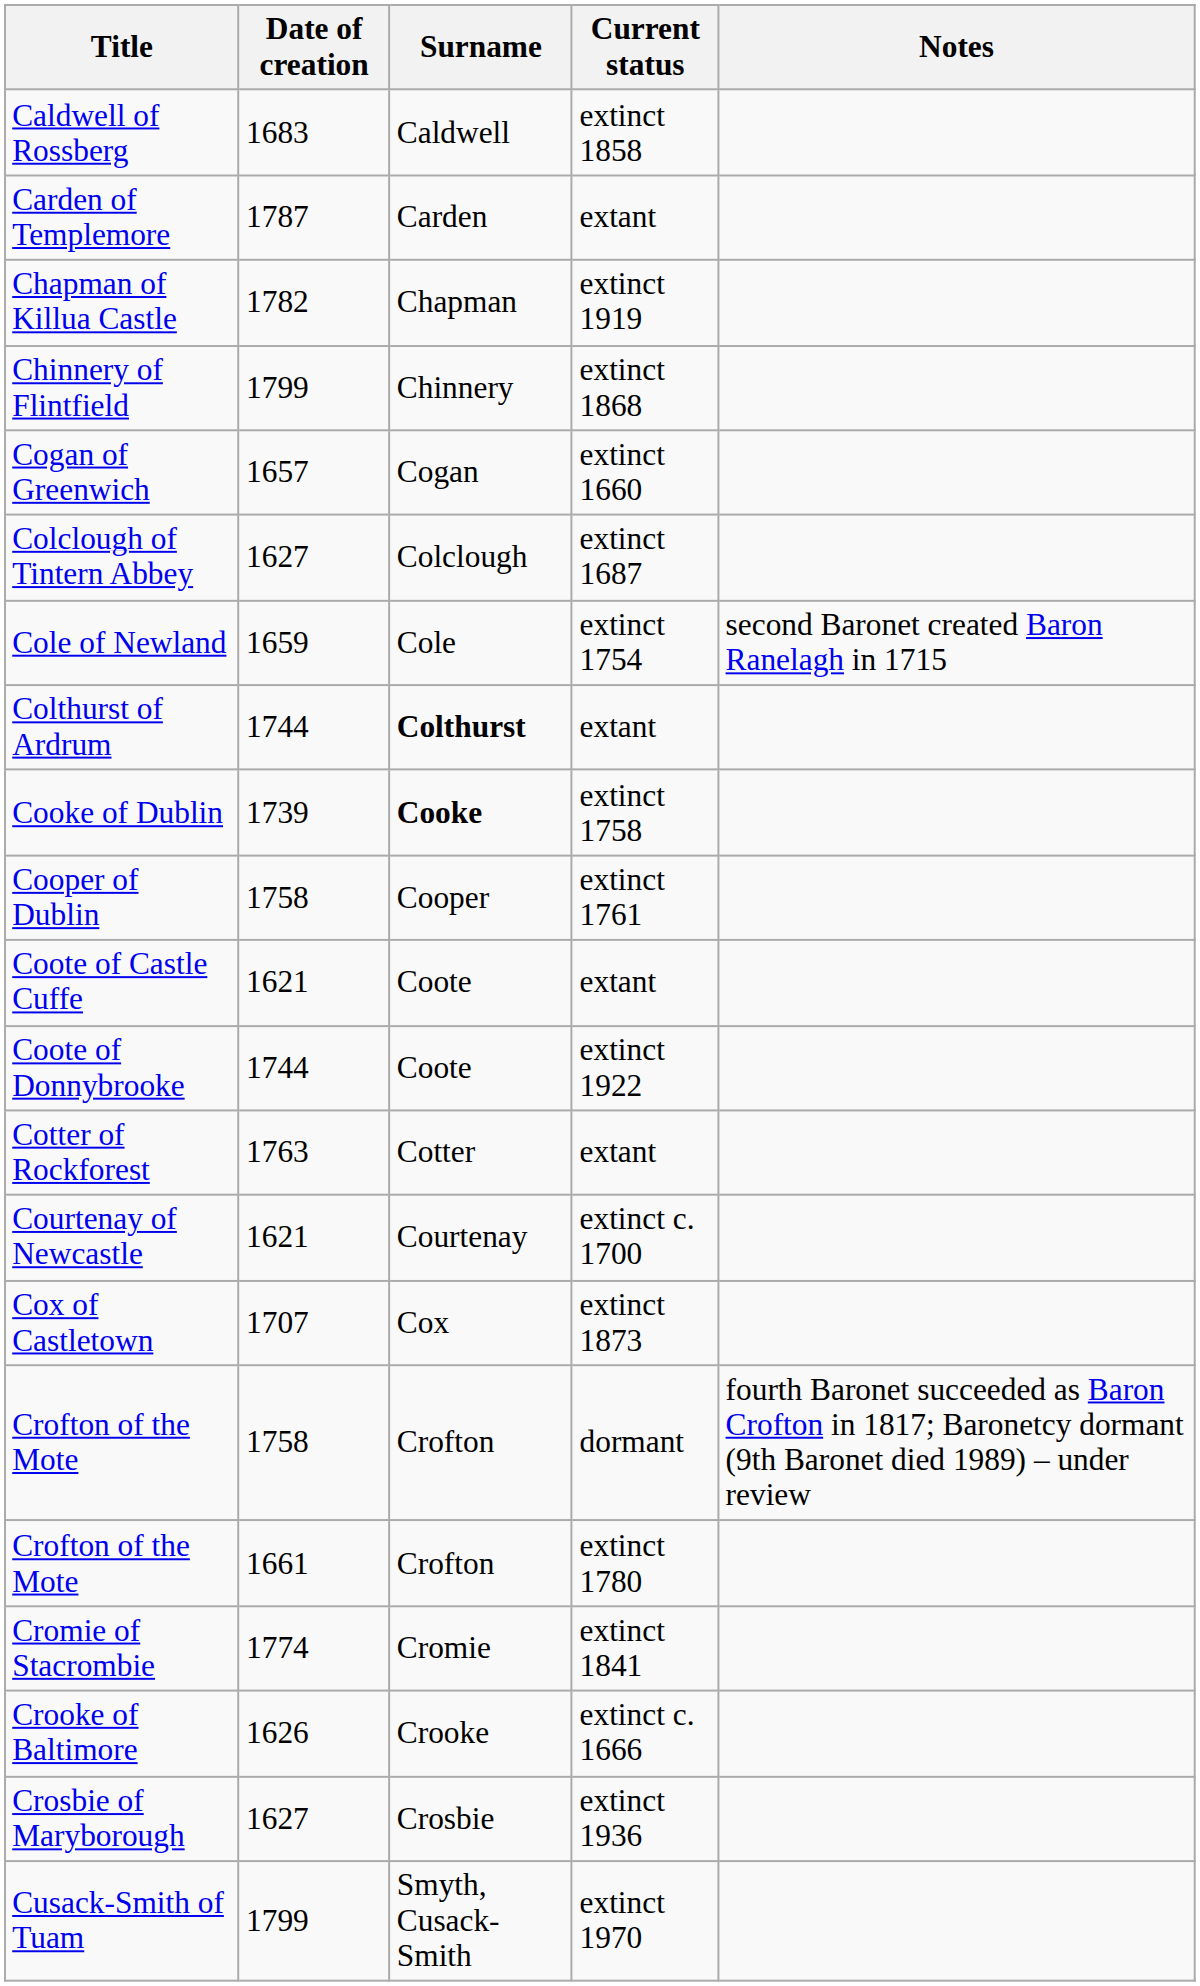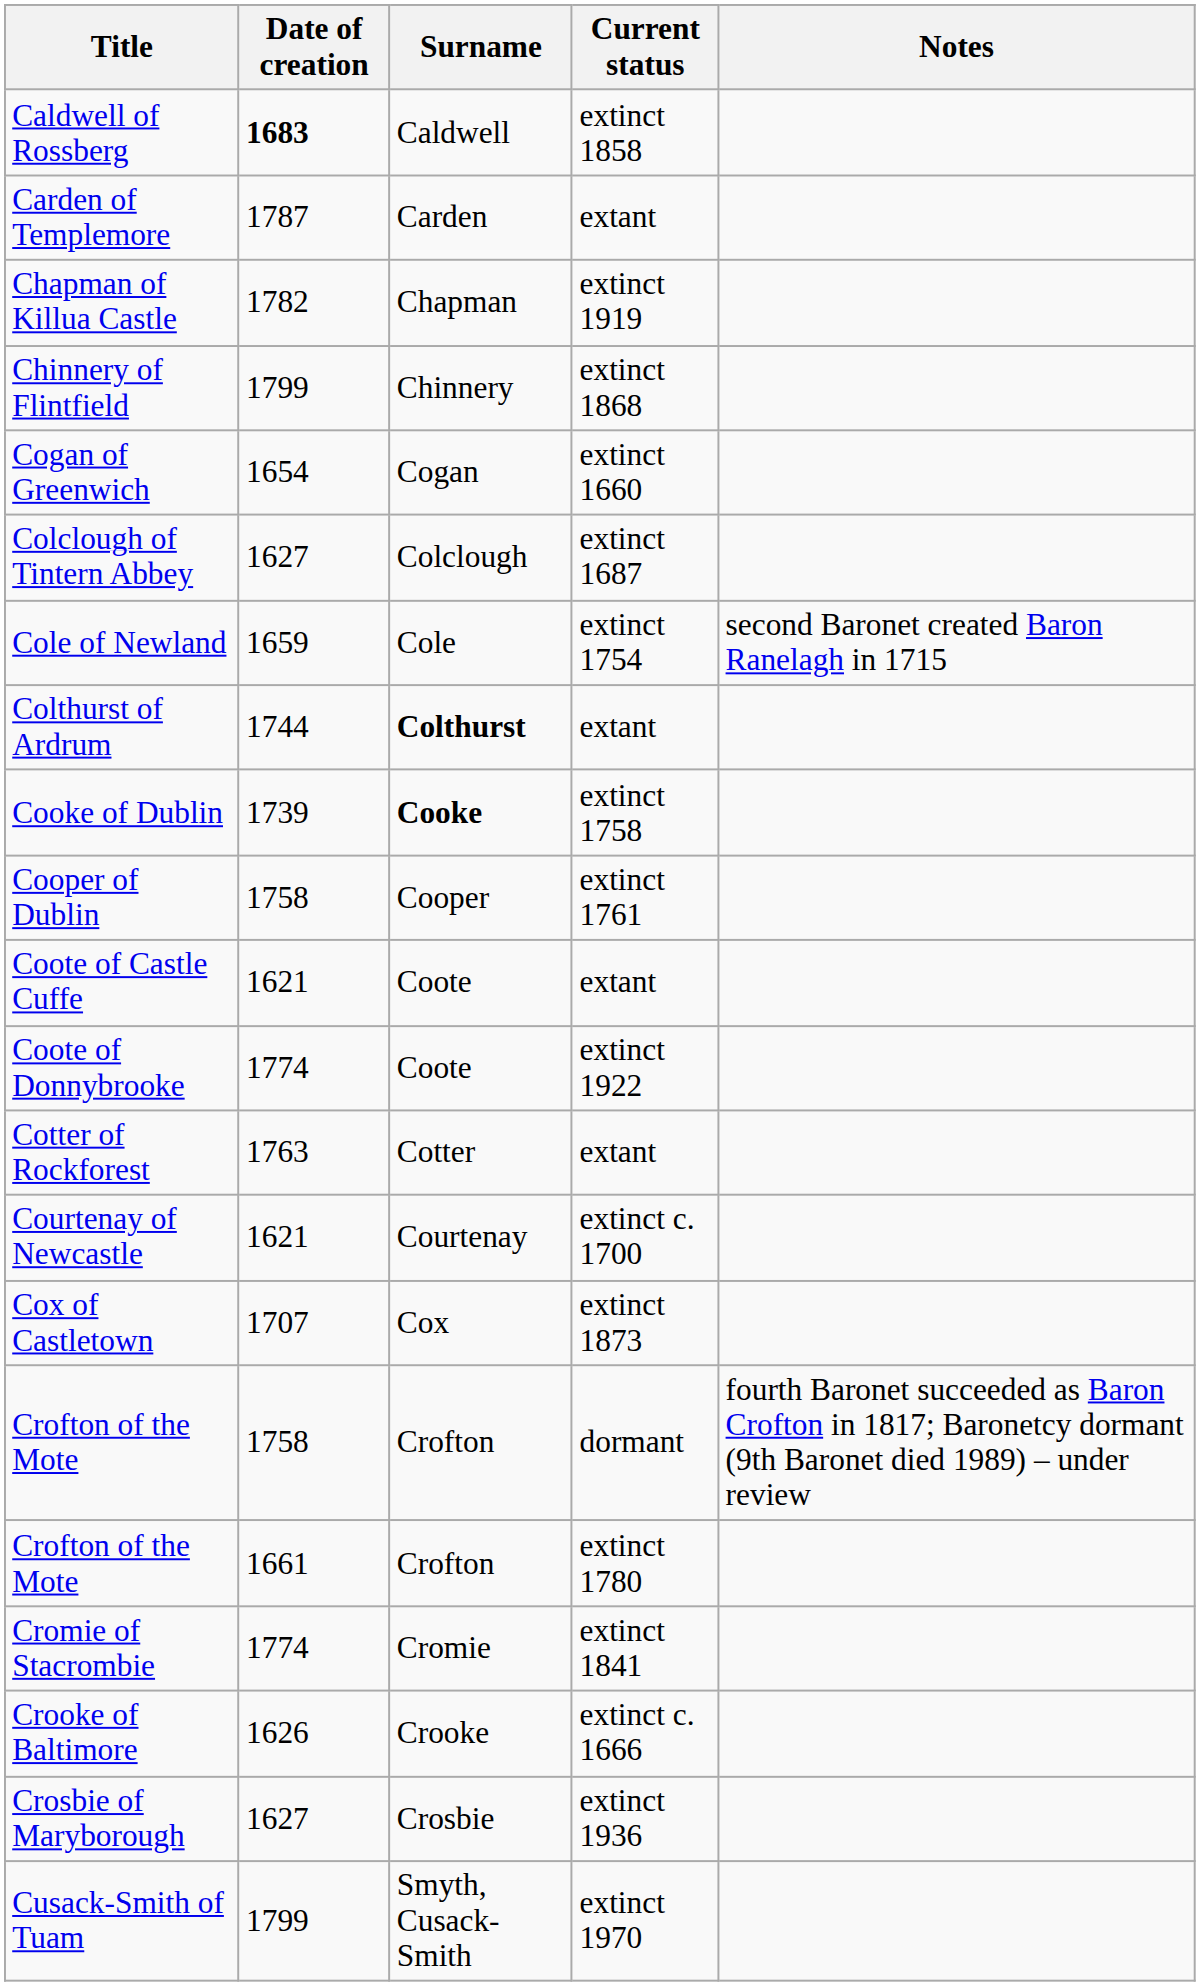 <table class="wikitable">
 <tr>
 <th>Title</th>
 <th>Date of creation</th>
 <th>Surname</th>
 <th>Current status</th>
 <th>Notes</th>
 </tr>
 <tr>
 <td><a href='#'>Caldwell of Rossberg</a></td>
-<td>1683</td>
+<td><strong>1683</strong></td>
 <td>Caldwell</td>
 <td>extinct 1858</td>
 <td> </td>
 </tr>
 <tr>
 <td><a href='#'>Carden of Templemore</a></td>
 <td>1787</td>
 <td>Carden</td>
 <td>extant</td>
 <td> </td>
 </tr>
 <tr>
 <td><a href='#'>Chapman of Killua Castle</a></td>
 <td>1782</td>
 <td>Chapman</td>
 <td>extinct 1919</td>
 <td> </td>
 </tr>
 <tr>
 <td><a href='#'>Chinnery of Flintfield</a></td>
 <td>1799</td>
 <td>Chinnery</td>
 <td>extinct 1868</td>
 <td> </td>
 </tr>
 <tr>
 <td><a href='#'>Cogan of Greenwich</a></td>
-<td>1657</td>
+<td>1654</td>
 <td>Cogan</td>
 <td>extinct 1660</td>
 <td> </td>
 </tr>
 <tr>
 <td><a href='#'>Colclough of Tintern Abbey</a></td>
 <td>1627</td>
 <td>Colclough</td>
 <td>extinct 1687</td>
 <td> </td>
 </tr>
 <tr>
 <td><a href='#'>Cole of Newland</a></td>
 <td>1659</td>
 <td>Cole</td>
 <td>extinct 1754</td>
 <td>second Baronet created <a href='#'>Baron Ranelagh</a> in 1715</td>
 </tr>
 <tr>
 <td><a href='#'>Colthurst of Ardrum</a></td>
 <td>1744</td>
 <td><strong>Colthurst</strong></td>
 <td>extant</td>
 <td></td>
 </tr>
 <tr>
 <td><a href='#'>Cooke of Dublin</a></td>
 <td>1739</td>
 <td><strong>Cooke</strong></td>
 <td>extinct 1758</td>
 <td> </td>
 </tr>
 <tr>
 <td><a href='#'>Cooper of Dublin</a></td>
 <td>1758</td>
 <td>Cooper</td>
 <td>extinct 1761</td>
 <td> </td>
 </tr>
 <tr>
 <td><a href='#'>Coote of Castle Cuffe</a></td>
 <td>1621</td>
 <td>Coote</td>
 <td>extant</td>
 <td> </td>
 </tr>
 <tr>
 <td><a href='#'>Coote of Donnybrooke</a></td>
-<td>1744</td>
+<td>1774</td>
 <td>Coote</td>
 <td>extinct 1922</td>
 <td> </td>
 </tr>
 <tr>
 <td><a href='#'>Cotter of Rockforest</a></td>
 <td>1763</td>
 <td>Cotter</td>
 <td>extant</td>
 <td> </td>
 </tr>
 <tr>
 <td><a href='#'>Courtenay of Newcastle</a></td>
 <td>1621</td>
 <td>Courtenay</td>
 <td>extinct c. 1700</td>
 <td> </td>
 </tr>
 <tr>
 <td><a href='#'>Cox of Castletown</a></td>
 <td>1707</td>
 <td>Cox</td>
 <td>extinct 1873</td>
 <td> </td>
 </tr>
 <tr>
 <td><a href='#'>Crofton of the Mote</a></td>
 <td>1758</td>
 <td>Crofton</td>
 <td>dormant</td>
 <td>fourth Baronet succeeded as <a href='#'>Baron Crofton</a> in 1817; Baronetcy dormant (9th Baronet died 1989) – under review</td>
 </tr>
 <tr>
 <td><a href='#'>Crofton of the Mote</a></td>
 <td>1661</td>
 <td>Crofton</td>
 <td>extinct 1780</td>
 <td> </td>
 </tr>
 <tr>
 <td><a href='#'>Cromie of Stacrombie</a></td>
 <td>1774</td>
 <td>Cromie</td>
 <td>extinct 1841</td>
 <td> </td>
 </tr>
 <tr>
 <td><a href='#'>Crooke of Baltimore</a></td>
 <td>1626</td>
 <td>Crooke</td>
 <td>extinct c. 1666</td>
 <td> </td>
 </tr>
 <tr>
 <td><a href='#'>Crosbie of Maryborough</a></td>
 <td>1627</td>
 <td>Crosbie</td>
 <td>extinct 1936</td>
 <td> </td>
 </tr>
 <tr>
 <td><a href='#'>Cusack-Smith of Tuam</a></td>
 <td>1799</td>
 <td>Smyth, Cusack-Smith</td>
 <td>extinct 1970</td>
 <td> </td>
 </tr>
 </table>
